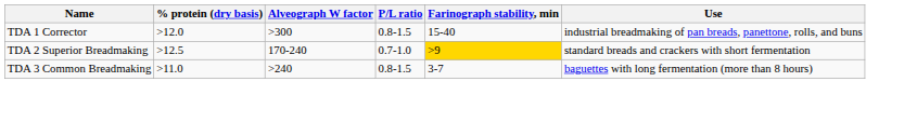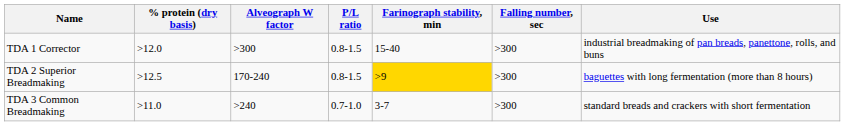 <table class="wikitable">
 <tr>
 <th>Name</th>
 <th>% protein (<a href='#'>dry basis</a>)</th>
 <th><a href='#'>Alveograph W factor</a></th>
 <th><a href='#'>P/L ratio</a></th>
 <th><a href='#'>Farinograph stability</a>, min</th>
+<th><a href='#'>Falling number</a>, sec</th>
 <th>Use</th>
 </tr>
 <tr>
 <td>TDA 1 Corrector</td>
 <td>>12.0</td>
 <td>>300</td>
 <td>0.8-1.5</td>
 <td>15-40</td>
+<td>>300</td>
 <td>industrial breadmaking of <a href='#'>pan breads</a>, <a href='#'>panettone</a>, rolls, and buns</td>
 </tr>
 <tr>
 <td>TDA 2 Superior Breadmaking</td>
 <td>>12.5</td>
 <td>170-240</td>
-<td>0.7-1.0</td>
+<td>0.8-1.5</td>
 <td style="background: gold;">>9</td>
-<td>standard breads and crackers with short fermentation</td>
+<td>>300</td>
+<td><a href='#'>baguettes</a> with long fermentation (more than 8 hours)</td>
 </tr>
 <tr>
 <td>TDA 3 Common Breadmaking</td>
 <td>>11.0</td>
 <td>>240</td>
-<td>0.8-1.5</td>
+<td>0.7-1.0</td>
 <td>3-7</td>
-<td><a href='#'>baguettes</a> with long fermentation (more than 8 hours)</td>
+<td>>300</td>
+<td>standard breads and crackers with short fermentation</td>
 </tr>
 </table>
